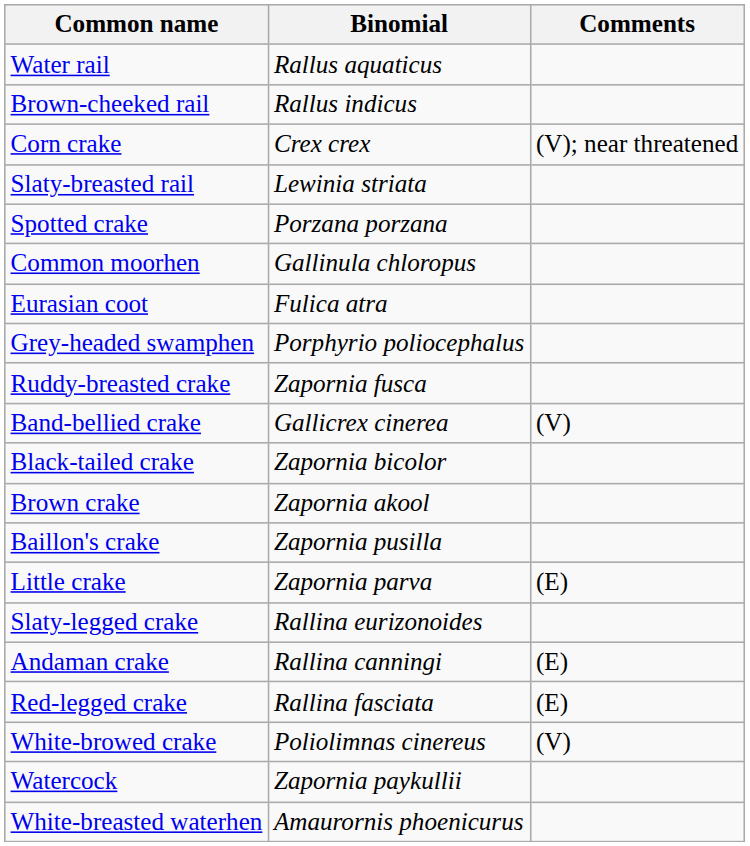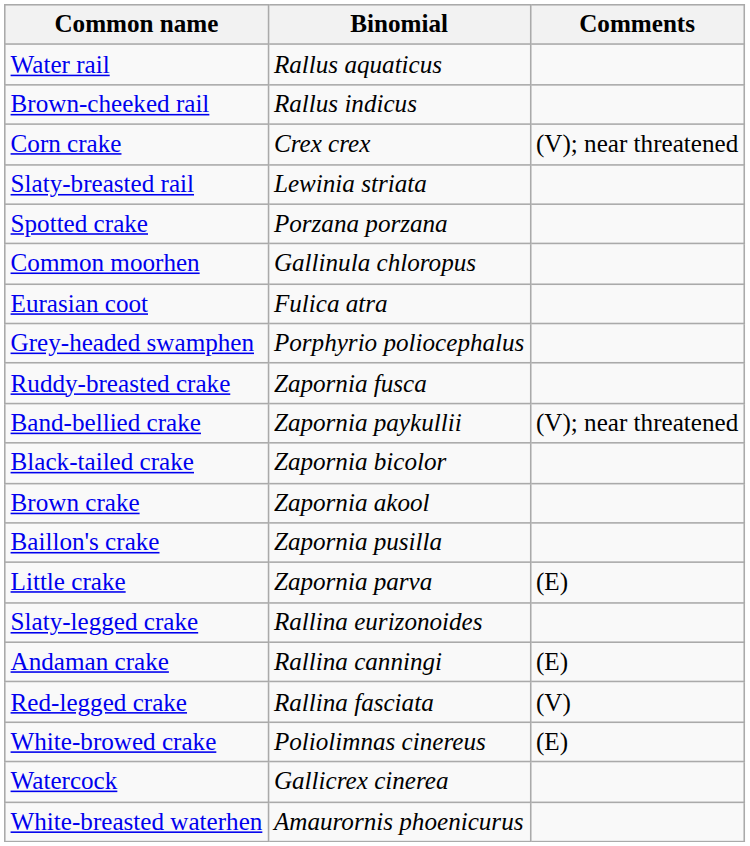 <table class="wikitable">
 <tr>
 <th>Common name</th>
 <th>Binomial</th>
 <th>Comments</th>
 </tr>
 <tr>
 <td><a href='#'>Water rail</a></td>
 <td><em>Rallus aquaticus</em></td>
 <td></td>
 </tr>
 <tr>
 <td><a href='#'>Brown-cheeked rail</a></td>
 <td><em>Rallus indicus</em></td>
 <td></td>
 </tr>
 <tr>
 <td><a href='#'>Corn crake</a></td>
 <td><em>Crex crex</em></td>
 <td>(V); near threatened</td>
 </tr>
 <tr>
 <td><a href='#'>Slaty-breasted rail</a></td>
 <td><em>Lewinia striata</em></td>
 <td></td>
 </tr>
 <tr>
 <td><a href='#'>Spotted crake</a></td>
 <td><em>Porzana porzana</em></td>
 <td></td>
 </tr>
 <tr>
 <td><a href='#'>Common moorhen</a></td>
 <td><em>Gallinula chloropus</em></td>
 <td></td>
 </tr>
 <tr>
 <td><a href='#'>Eurasian coot</a></td>
 <td><em>Fulica atra</em></td>
 <td></td>
 </tr>
 <tr>
 <td><a href='#'>Grey-headed swamphen</a></td>
 <td><em>Porphyrio poliocephalus</em></td>
 <td></td>
 </tr>
 <tr>
 <td><a href='#'>Ruddy-breasted crake</a></td>
 <td><em>Zapornia fusca</em></td>
 <td></td>
 </tr>
 <tr>
 <td><a href='#'>Band-bellied crake</a></td>
-<td><em>Gallicrex cinerea</em></td>
-<td>(V)</td>
+<td><em>Zapornia paykullii</em></td>
+<td>(V); near threatened</td>
 </tr>
 <tr>
 <td><a href='#'>Black-tailed crake</a></td>
 <td><em>Zapornia bicolor</em></td>
 <td></td>
 </tr>
 <tr>
 <td><a href='#'>Brown crake</a></td>
 <td><em>Zapornia akool</em></td>
 <td></td>
 </tr>
 <tr>
 <td><a href='#'>Baillon's crake</a></td>
 <td><em>Zapornia pusilla</em></td>
 <td></td>
 </tr>
 <tr>
 <td><a href='#'>Little crake</a></td>
 <td><em>Zapornia parva</em></td>
 <td>(E)</td>
 </tr>
 <tr>
 <td><a href='#'>Slaty-legged crake</a></td>
 <td><em>Rallina eurizonoides</em></td>
 <td></td>
 </tr>
 <tr>
 <td><a href='#'>Andaman crake</a></td>
 <td><em>Rallina canningi</em></td>
 <td>(E)</td>
 </tr>
 <tr>
 <td><a href='#'>Red-legged crake</a></td>
 <td><em>Rallina fasciata</em></td>
-<td>(E)</td>
+<td>(V)</td>
 </tr>
 <tr>
 <td><a href='#'>White-browed crake</a></td>
 <td><em>Poliolimnas cinereus</em></td>
-<td>(V)</td>
+<td>(E)</td>
 </tr>
 <tr>
 <td><a href='#'>Watercock</a></td>
-<td><em>Zapornia paykullii</em></td>
+<td><em>Gallicrex cinerea</em></td>
 <td></td>
 </tr>
 <tr>
 <td><a href='#'>White-breasted waterhen</a></td>
 <td><em>Amaurornis phoenicurus</em></td>
 <td></td>
 </tr>
 </table>
